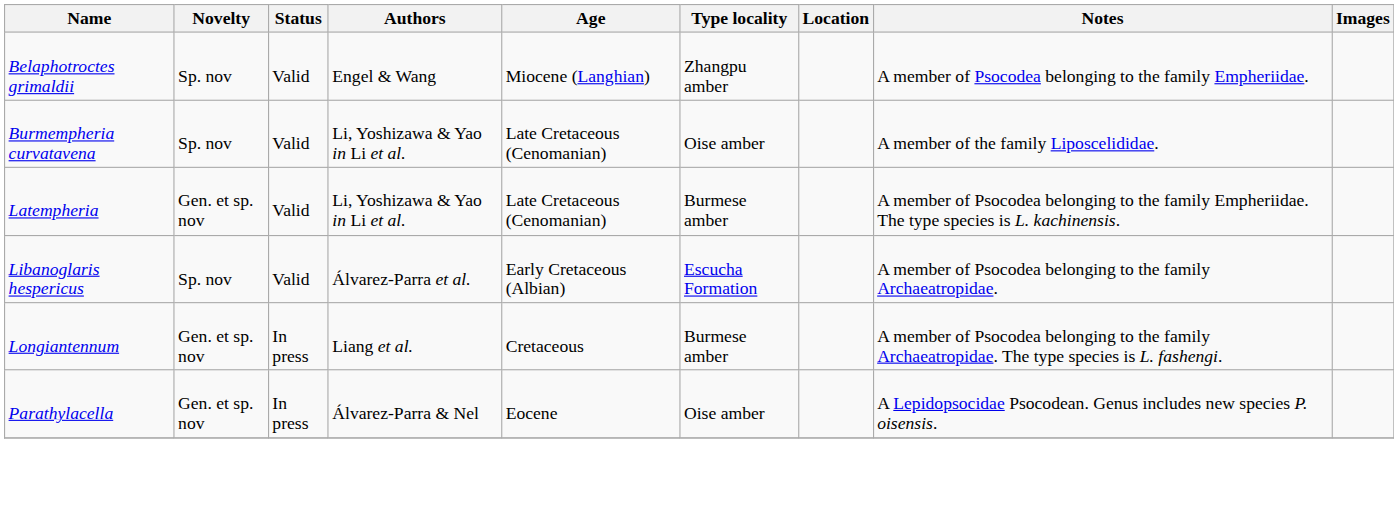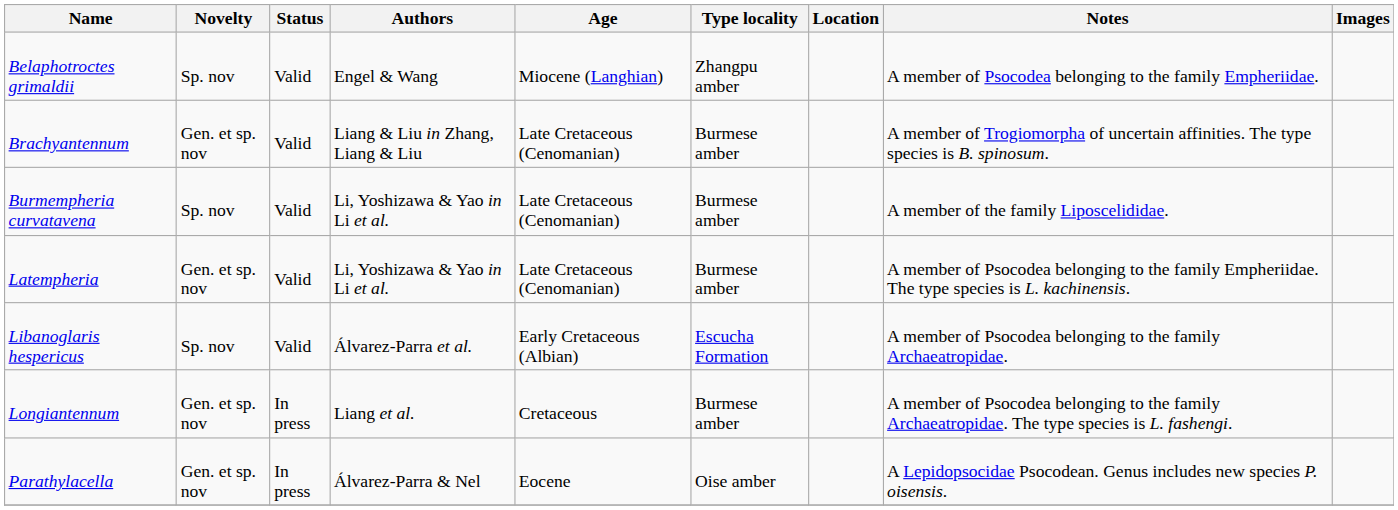 <table class="wikitable sortable" align="center" width="100%">
 <tr>
 <th>Name</th>
 <th>Novelty</th>
 <th>Status</th>
 <th>Authors</th>
 <th>Age</th>
 <th>Type locality</th>
 <th>Location</th>
 <th>Notes</th>
 <th>Images</th>
 </tr>
 <tr>
 <td><br><em><a href='#'>Belaphotroctes grimaldii</a></em></td>
 <td><br>Sp. nov</td>
 <td><br>Valid</td>
 <td><br>Engel & Wang</td>
 <td><br>Miocene (<a href='#'>Langhian</a>)</td>
 <td><br>Zhangpu amber</td>
 <td><br></td>
 <td><br>A member of <a href='#'>Psocodea</a> belonging to the family <a href='#'>Empheriidae</a>.</td>
 <td></td>
 </tr>
 <tr>
+<td><br><em><a href='#'>Brachyantennum</a></em></td>
+<td><br>Gen. et sp. nov</td>
+<td><br>Valid</td>
+<td><br>Liang & Liu <em>in</em> Zhang, Liang & Liu</td>
+<td><br>Late Cretaceous (Cenomanian)</td>
+<td><br>Burmese amber</td>
+<td><br></td>
+<td><br>A member of <a href='#'>Trogiomorpha</a> of uncertain affinities. The type species is <em>B. spinosum</em>.</td>
+<td></td>
+</tr>
+<tr>
 <td><br><em><a href='#'>Burmempheria curvatavena</a></em></td>
 <td><br>Sp. nov</td>
 <td><br>Valid</td>
 <td><br>Li, Yoshizawa & Yao <em>in</em> Li <em>et al.</em></td>
 <td><br>Late Cretaceous (Cenomanian)</td>
-<td><br>Oise amber</td>
+<td><br>Burmese amber</td>
 <td><br></td>
 <td><br>A member of the family <a href='#'>Liposcelididae</a>.</td>
 <td></td>
 </tr>
 <tr>
 <td><br><em><a href='#'>Latempheria</a></em></td>
 <td><br>Gen. et sp. nov</td>
 <td><br>Valid</td>
 <td><br>Li, Yoshizawa & Yao <em>in</em> Li <em>et al.</em></td>
 <td><br>Late Cretaceous (Cenomanian)</td>
 <td><br>Burmese amber</td>
 <td><br></td>
 <td><br>A member of Psocodea belonging to the family Empheriidae. The type species is <em>L. kachinensis</em>.</td>
 <td></td>
 </tr>
 <tr>
 <td><br><em><a href='#'>Libanoglaris hespericus</a></em></td>
 <td><br>Sp. nov</td>
 <td><br>Valid</td>
 <td><br>Álvarez-Parra <em>et al.</em></td>
 <td><br>Early Cretaceous (Albian)</td>
 <td><br><a href='#'>Escucha Formation</a></td>
 <td><br></td>
 <td><br>A member of Psocodea belonging to the family <a href='#'>Archaeatropidae</a>.</td>
 <td></td>
 </tr>
 <tr>
 <td><br><em><a href='#'>Longiantennum</a></em></td>
 <td><br>Gen. et sp. nov</td>
 <td><br>In press</td>
 <td><br>Liang <em>et al.</em></td>
 <td><br>Cretaceous</td>
 <td><br>Burmese amber</td>
 <td><br></td>
 <td><br>A member of Psocodea belonging to the family <a href='#'>Archaeatropidae</a>. The type species is <em>L. fashengi</em>.</td>
 <td></td>
 </tr>
 <tr>
 <td><br><em><a href='#'>Parathylacella</a></em></td>
 <td><br>Gen. et sp. nov</td>
 <td><br>In press</td>
 <td><br>Álvarez-Parra & Nel</td>
 <td><br>Eocene</td>
 <td><br>Oise amber</td>
 <td><br></td>
 <td><br>A <a href='#'>Lepidopsocidae</a> Psocodean. Genus includes new species <em>P. oisensis</em>.</td>
 <td></td>
 </tr>
 <tr>
 </tr>
 </table>
